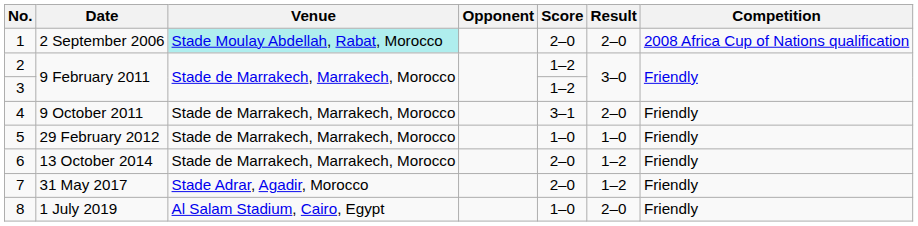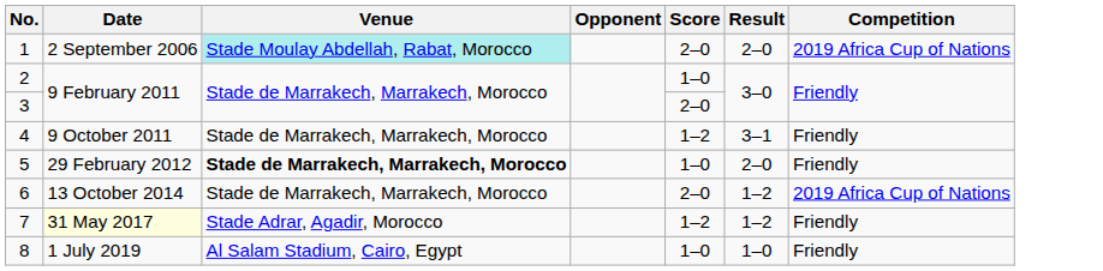 <table class="wikitable sortable">
 <tr>
 <th scope="col">No.</th>
 <th scope="col">Date</th>
 <th scope="col">Venue</th>
 <th scope="col">Opponent</th>
 <th scope="col">Score</th>
 <th scope="col">Result</th>
 <th scope="col">Competition</th>
 </tr>
 <tr>
 <td align="center">1</td>
 <td>2 September 2006</td>
 <td style="background: paleturquoise;"><a href='#'>Stade Moulay Abdellah</a>, <a href='#'>Rabat</a>, Morocco</td>
 <td></td>
 <td align="center">2–0</td>
 <td align="center">2–0</td>
-<td><a href='#'>2008 Africa Cup of Nations qualification</a></td>
+<td><a href='#'>2019 Africa Cup of Nations</a></td>
 </tr>
 <tr>
 <td align="center">2</td>
 <td rowspan="2">9 February 2011</td>
 <td rowspan="2"><a href='#'>Stade de Marrakech</a>, <a href='#'>Marrakech</a>, Morocco</td>
 <td rowspan="2"></td>
-<td align="center">1–2</td>
+<td align="center">1–0</td>
 <td rowspan="2" align="center">3–0</td>
 <td rowspan="2"><a href='#'>Friendly</a></td>
 </tr>
 <tr>
 <td align="center">3</td>
-<td align="center">1–2</td>
+<td align="center">2–0</td>
 </tr>
 <tr>
 <td align="center">4</td>
 <td>9 October 2011</td>
 <td>Stade de Marrakech, Marrakech, Morocco</td>
 <td></td>
+<td align="center">1–2</td>
 <td align="center">3–1</td>
-<td align="center">2–0</td>
 <td>Friendly</td>
 </tr>
 <tr>
 <td align="center">5</td>
 <td>29 February 2012</td>
-<td>Stade de Marrakech, Marrakech, Morocco</td>
+<td><strong>Stade de Marrakech, Marrakech, Morocco</strong></td>
 <td></td>
 <td align="center">1–0</td>
-<td align="center">1–0</td>
+<td align="center">2–0</td>
 <td>Friendly</td>
 </tr>
 <tr>
 <td align="center">6</td>
 <td>13 October 2014</td>
 <td>Stade de Marrakech, Marrakech, Morocco</td>
 <td></td>
 <td align="center">2–0</td>
 <td align="center">1–2</td>
-<td>Friendly</td>
+<td><a href='#'>2019 Africa Cup of Nations</a></td>
 </tr>
 <tr>
 <td align="center">7</td>
-<td>31 May 2017</td>
+<td style="background: lightyellow;">31 May 2017</td>
 <td><a href='#'>Stade Adrar</a>, <a href='#'>Agadir</a>, Morocco</td>
 <td></td>
-<td align="center">2–0</td>
+<td align="center">1–2</td>
 <td align="center">1–2</td>
 <td>Friendly</td>
 </tr>
 <tr>
 <td align="center">8</td>
 <td>1 July 2019</td>
 <td><a href='#'>Al Salam Stadium</a>, <a href='#'>Cairo</a>, Egypt</td>
 <td></td>
 <td align="center">1–0</td>
-<td align="center">2–0</td>
+<td align="center">1–0</td>
 <td>Friendly</td>
 </tr>
 </table>
